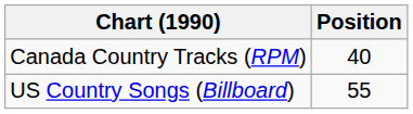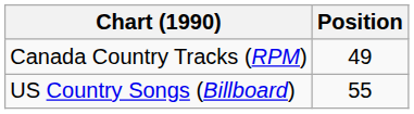 <table class="wikitable sortable">
 <tr>
 <th scope="col">Chart (1990)</th>
 <th scope="col">Position</th>
 </tr>
 <tr>
 <td>Canada Country Tracks (<em><a href='#'>RPM</a></em>)</td>
-<td align="center">40</td>
+<td align="center">49</td>
 </tr>
 <tr>
 <td>US <a href='#'>Country Songs</a> (<em><a href='#'>Billboard</a></em>)</td>
 <td align="center">55</td>
 </tr>
 </table>
